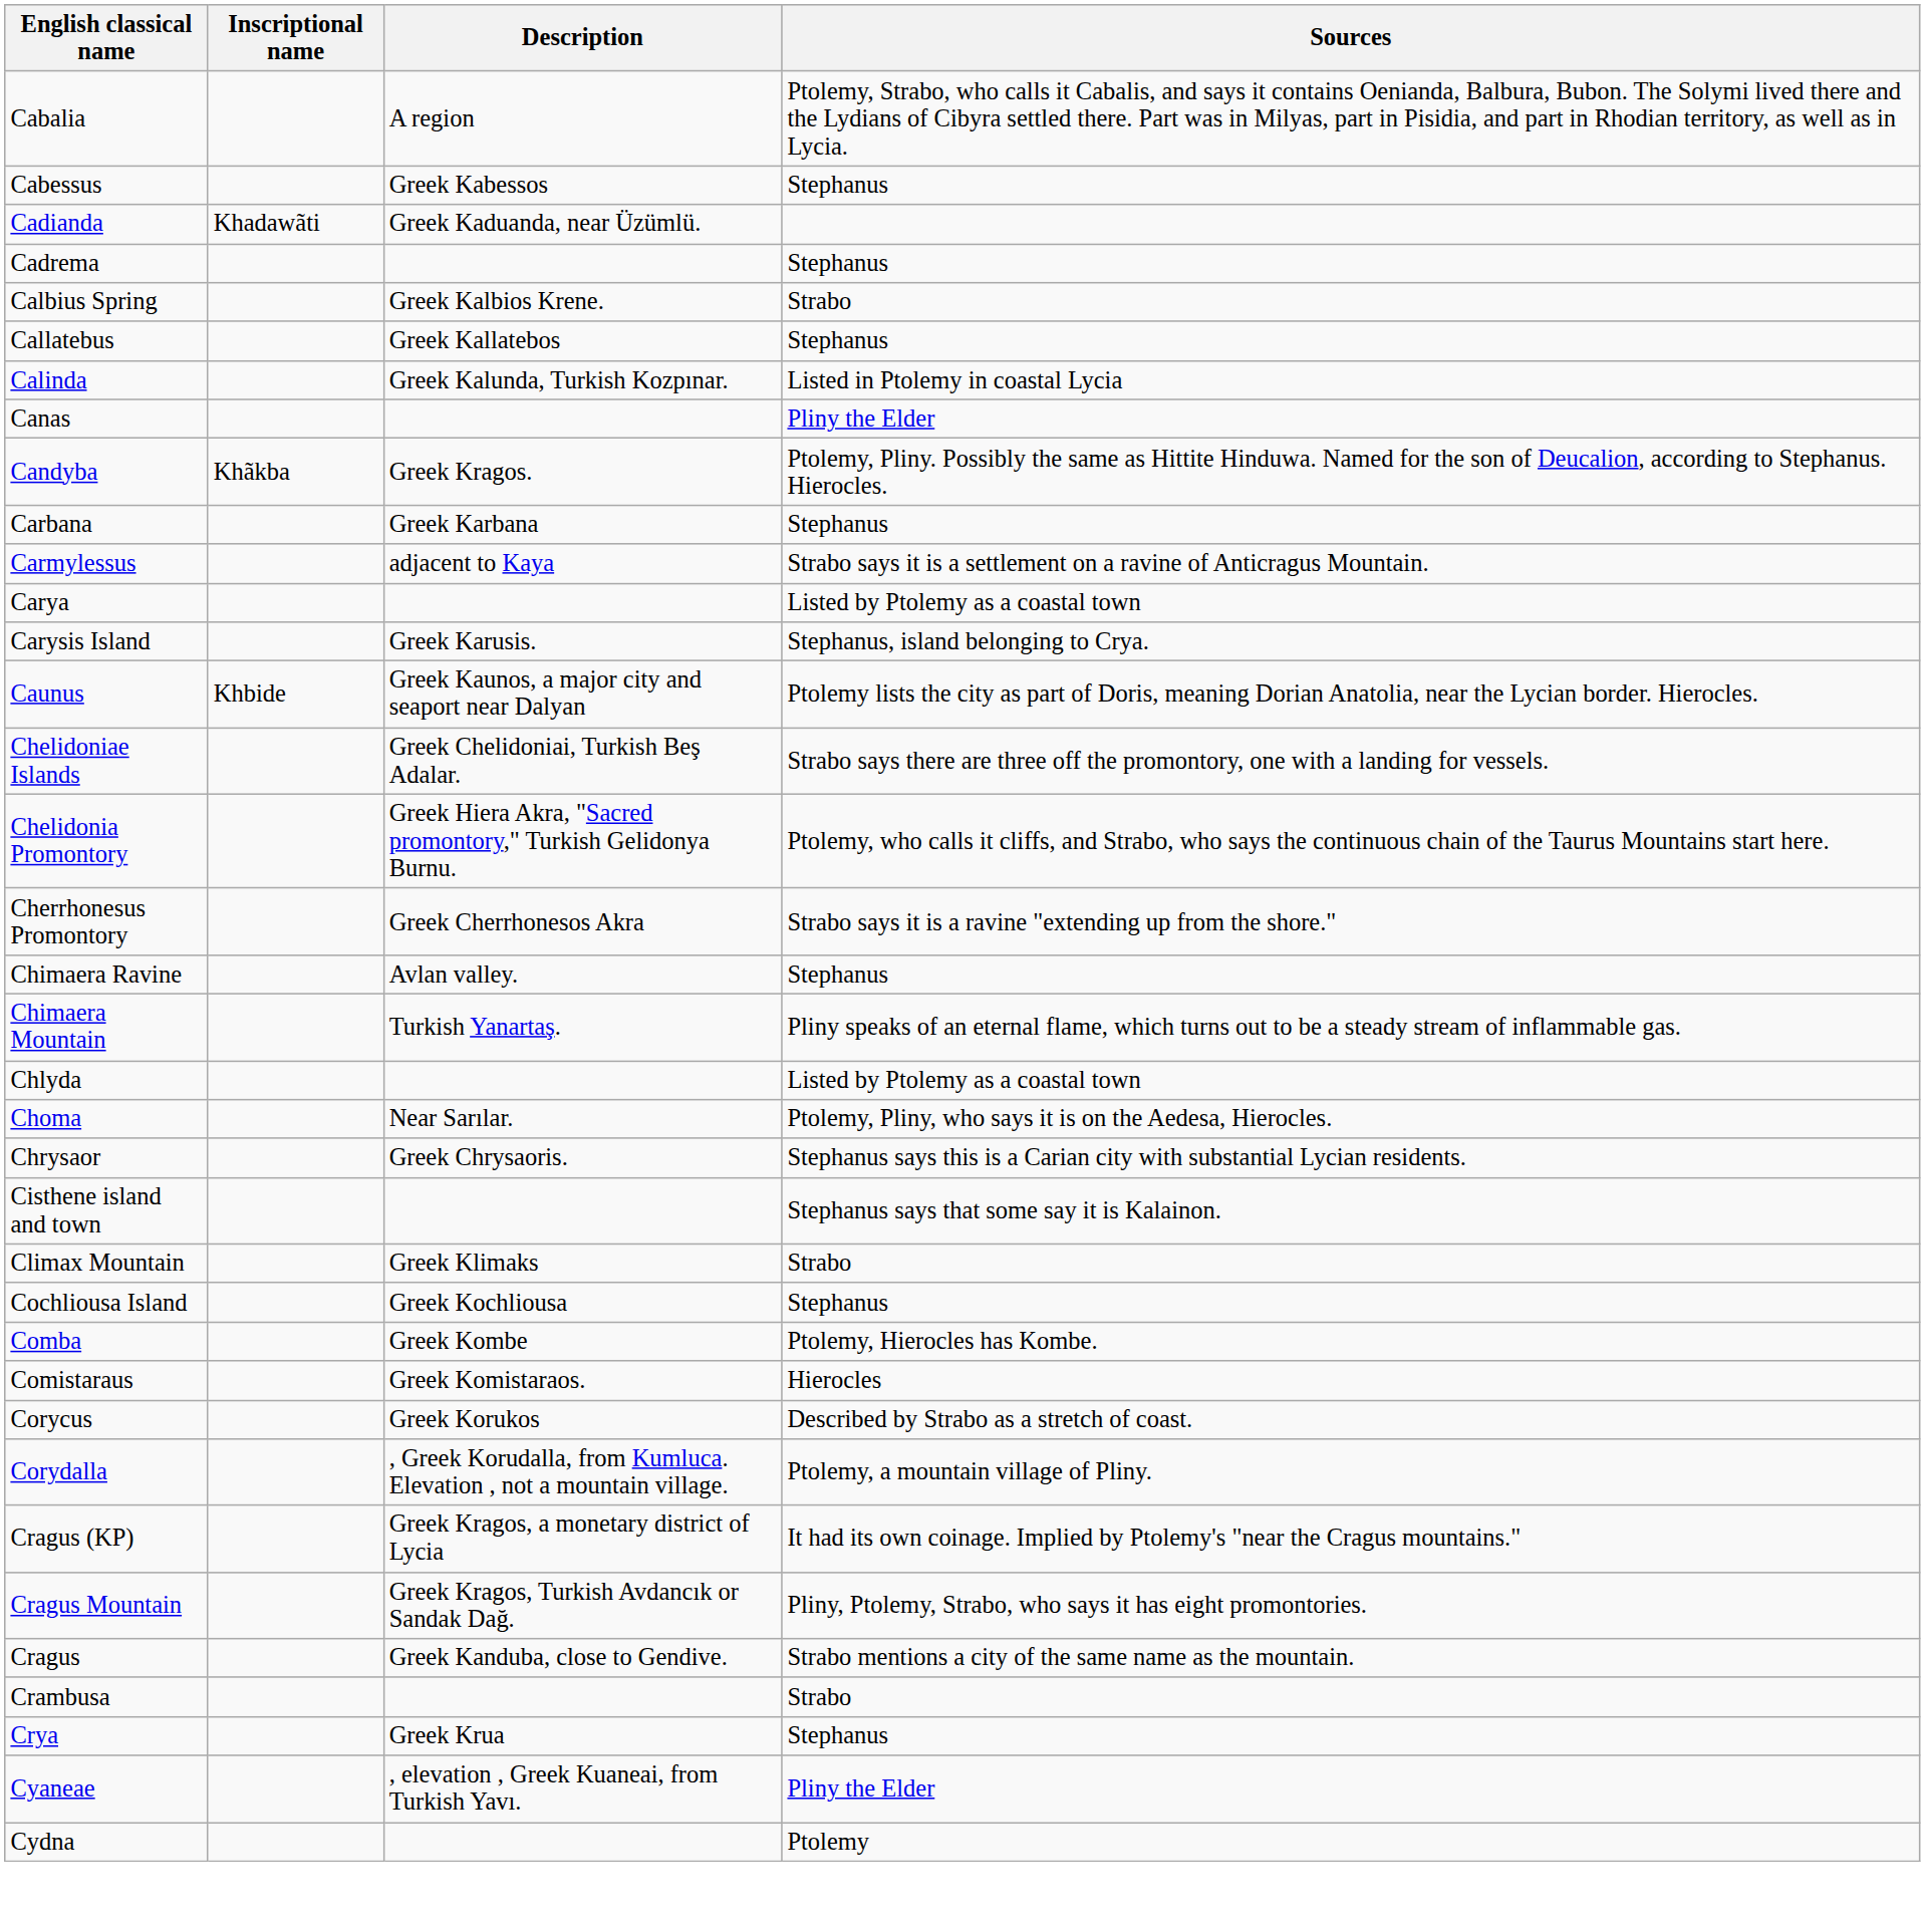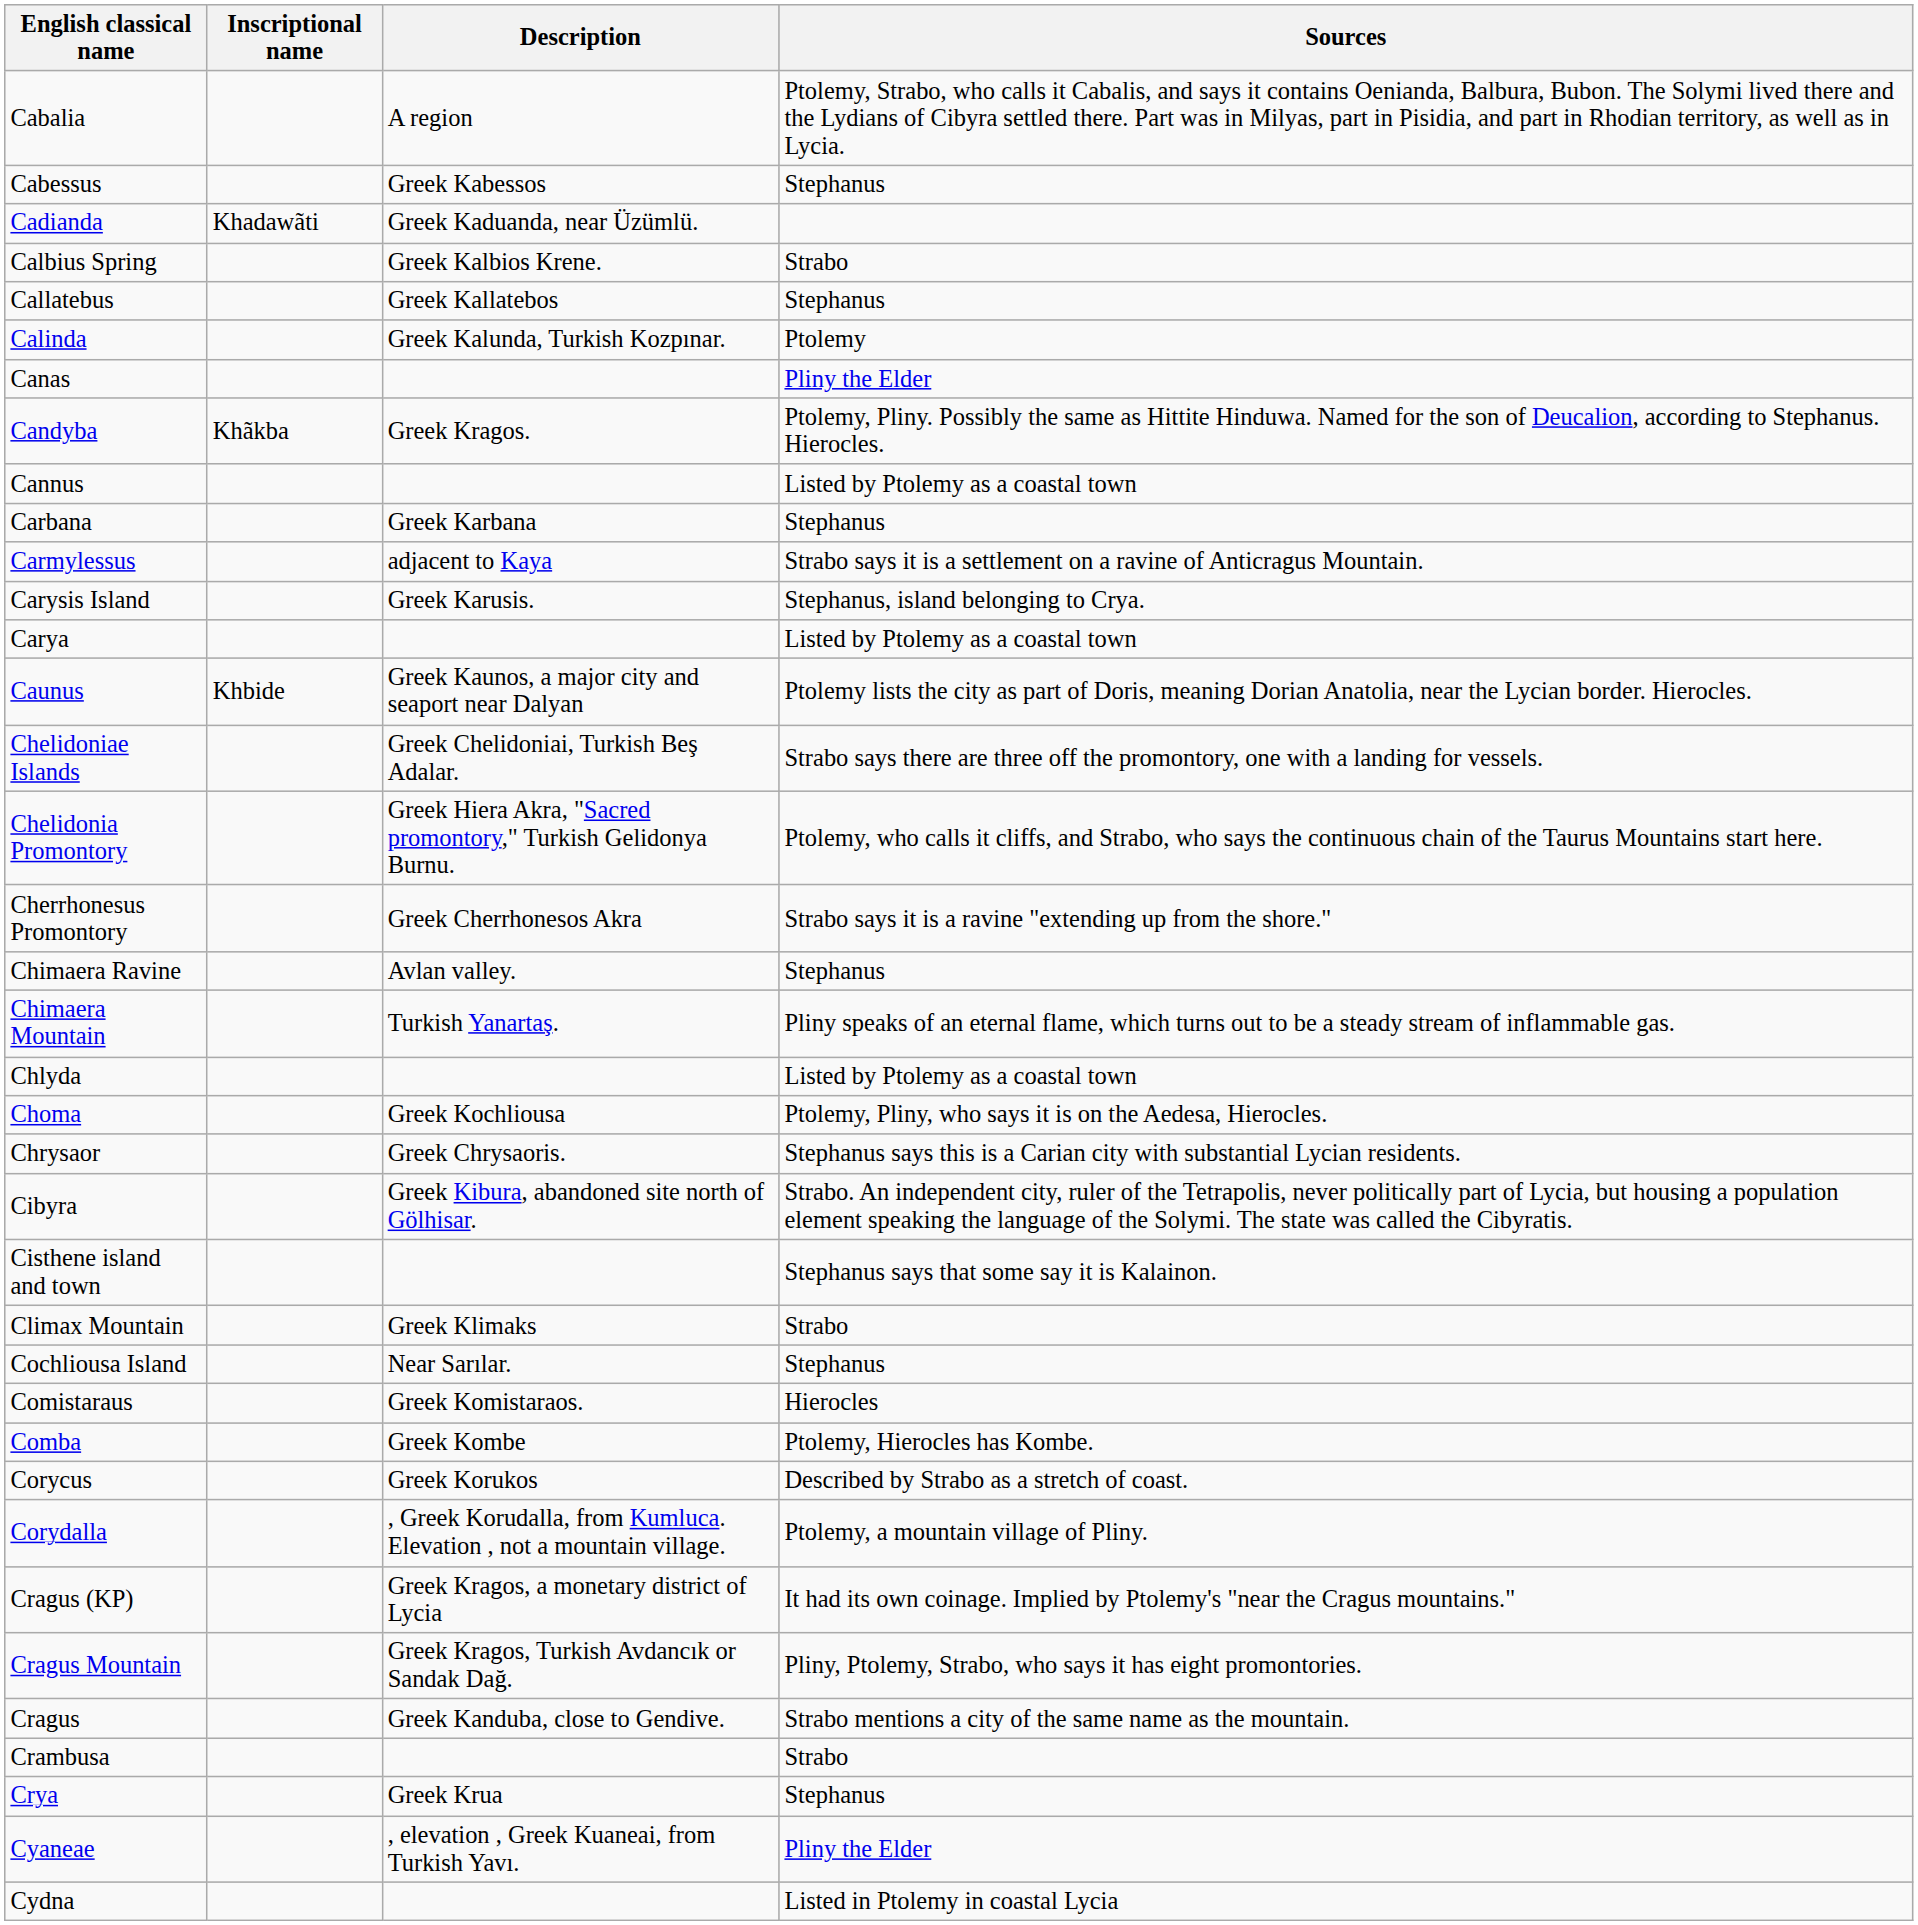 <table class="wikitable sortable">
 <tr>
 <th>English classical name</th>
 <th>Inscriptional name</th>
 <th>Description</th>
 <th>Sources</th>
 </tr>
 <tr>
 <td>Cabalia</td>
 <td></td>
 <td>A region</td>
 <td>Ptolemy, Strabo, who calls it Cabalis, and says it contains Oenianda, Balbura, Bubon. The Solymi lived there and the Lydians of Cibyra settled there. Part was in Milyas, part in Pisidia, and part in Rhodian territory, as well as in Lycia.</td>
 </tr>
 <tr>
 <td>Cabessus</td>
 <td></td>
 <td>Greek Kabessos</td>
 <td>Stephanus</td>
 </tr>
 <tr>
 <td><a href='#'>Cadianda</a></td>
 <td>Khadawãti</td>
 <td>Greek Kaduanda, near  Üzümlü.</td>
 <td></td>
 </tr>
 <tr>
-<td>Cadrema</td>
-<td></td>
-<td></td>
-<td>Stephanus</td>
-</tr>
-<tr>
 <td>Calbius Spring</td>
 <td></td>
 <td>Greek Kalbios Krene.</td>
 <td>Strabo</td>
 </tr>
 <tr>
 <td>Callatebus</td>
 <td></td>
 <td>Greek Kallatebos</td>
 <td>Stephanus</td>
 </tr>
 <tr>
 <td><a href='#'>Calinda</a></td>
 <td></td>
 <td>Greek Kalunda, Turkish Kozpınar.</td>
-<td>Listed in Ptolemy in coastal Lycia</td>
+<td>Ptolemy</td>
 </tr>
 <tr>
 <td>Canas</td>
 <td></td>
 <td></td>
 <td><a href='#'>Pliny the Elder</a></td>
 </tr>
 <tr>
 <td><a href='#'>Candyba</a></td>
 <td>Khãkba</td>
 <td>Greek Kragos.</td>
 <td>Ptolemy, Pliny. Possibly the same as Hittite Hinduwa. Named for the son of <a href='#'>Deucalion</a>, according to Stephanus. Hierocles.</td>
 </tr>
 <tr>
+<td>Cannus</td>
+<td></td>
+<td></td>
+<td>Listed by Ptolemy as a coastal town</td>
+</tr>
+<tr>
 <td>Carbana</td>
 <td></td>
 <td>Greek Karbana</td>
 <td>Stephanus</td>
 </tr>
 <tr>
 <td><a href='#'>Carmylessus</a></td>
 <td></td>
 <td>adjacent to <a href='#'>Kaya</a></td>
 <td>Strabo says it is a settlement on a ravine of Anticragus Mountain.</td>
 </tr>
 <tr>
+<td>Carysis Island</td>
+<td></td>
+<td>Greek Karusis.</td>
+<td>Stephanus, island belonging to Crya.</td>
+</tr>
+<tr>
 <td>Carya</td>
 <td></td>
 <td></td>
 <td>Listed by Ptolemy as a coastal town</td>
-</tr>
-<tr>
-<td>Carysis Island</td>
-<td></td>
-<td>Greek Karusis.</td>
-<td>Stephanus, island belonging to Crya.</td>
 </tr>
 <tr>
 <td><a href='#'>Caunus</a></td>
 <td>Khbide</td>
 <td>Greek Kaunos, a major city and seaport near Dalyan</td>
 <td>Ptolemy lists the city as part of Doris, meaning Dorian Anatolia, near the Lycian border. Hierocles.</td>
 </tr>
 <tr>
 <td><a href='#'>Chelidoniae Islands</a></td>
 <td></td>
 <td>Greek Chelidoniai, Turkish Beş Adalar.</td>
 <td>Strabo says there are three off the promontory, one with a landing for vessels.</td>
 </tr>
 <tr>
 <td><a href='#'>Chelidonia Promontory</a></td>
 <td></td>
 <td>Greek Hiera Akra, "<a href='#'>Sacred promontory</a>," Turkish Gelidonya Burnu.</td>
 <td>Ptolemy, who calls it cliffs, and Strabo, who says the continuous chain of the Taurus Mountains start here.</td>
 </tr>
 <tr>
 <td>Cherrhonesus Promontory</td>
 <td></td>
 <td>Greek Cherrhonesos Akra</td>
 <td>Strabo says it is a ravine "extending up from the shore."</td>
 </tr>
 <tr>
 <td>Chimaera Ravine</td>
 <td></td>
 <td>Avlan valley.</td>
 <td>Stephanus</td>
 </tr>
 <tr>
 <td><a href='#'>Chimaera Mountain</a></td>
 <td></td>
 <td>Turkish <a href='#'>Yanartaş</a>.</td>
 <td>Pliny speaks of an eternal flame, which turns out to be a steady stream of inflammable gas.</td>
 </tr>
 <tr>
 <td>Chlyda</td>
 <td></td>
 <td></td>
 <td>Listed by Ptolemy as a coastal town</td>
 </tr>
 <tr>
 <td><a href='#'>Choma</a></td>
 <td></td>
-<td>Near Sarılar.</td>
+<td>Greek Kochliousa</td>
 <td>Ptolemy, Pliny, who says it is on the Aedesa, Hierocles.</td>
 </tr>
 <tr>
 <td>Chrysaor</td>
 <td></td>
 <td>Greek Chrysaoris.</td>
 <td>Stephanus says this is a Carian city with substantial Lycian residents.</td>
+</tr>
+<tr>
+<td>Cibyra</td>
+<td></td>
+<td>Greek <a href='#'>Kibura</a>, abandoned site north of <a href='#'>Gölhisar</a>.</td>
+<td>Strabo. An independent city, ruler of the Tetrapolis, never politically part of Lycia, but housing a population element speaking the language of the Solymi. The state was called the Cibyratis.</td>
 </tr>
 <tr>
 <td>Cisthene island and town</td>
 <td></td>
 <td></td>
 <td>Stephanus says that some say it is Kalainon.</td>
 </tr>
 <tr>
 <td>Climax Mountain</td>
 <td></td>
 <td>Greek Klimaks</td>
 <td>Strabo</td>
 </tr>
 <tr>
 <td>Cochliousa Island</td>
 <td></td>
-<td>Greek Kochliousa</td>
+<td>Near Sarılar.</td>
 <td>Stephanus</td>
+</tr>
+<tr>
+<td>Comistaraus</td>
+<td></td>
+<td>Greek Komistaraos.</td>
+<td>Hierocles</td>
 </tr>
 <tr>
 <td><a href='#'>Comba</a></td>
 <td></td>
 <td>Greek Kombe</td>
 <td>Ptolemy, Hierocles has Kombe.</td>
-</tr>
-<tr>
-<td>Comistaraus</td>
-<td></td>
-<td>Greek Komistaraos.</td>
-<td>Hierocles</td>
 </tr>
 <tr>
 <td>Corycus</td>
 <td></td>
 <td>Greek Korukos</td>
 <td>Described by Strabo as a stretch of coast.</td>
 </tr>
 <tr>
 <td><a href='#'>Corydalla</a></td>
 <td></td>
 <td>, Greek Korudalla,  from <a href='#'>Kumluca</a>. Elevation , not a mountain village.</td>
 <td>Ptolemy, a mountain village of Pliny.</td>
 </tr>
 <tr>
 <td>Cragus (KP)</td>
 <td></td>
 <td>Greek Kragos, a monetary district of Lycia</td>
 <td>It had its own coinage. Implied by Ptolemy's "near the Cragus mountains."</td>
 </tr>
 <tr>
 <td><a href='#'>Cragus Mountain</a></td>
 <td></td>
 <td>Greek Kragos, Turkish Avdancık or Sandak Dağ.</td>
 <td>Pliny, Ptolemy, Strabo, who says it has eight promontories.</td>
 </tr>
 <tr>
 <td>Cragus</td>
 <td></td>
 <td>Greek Kanduba, close to Gendive.</td>
 <td>Strabo mentions a city of the same name as the mountain.</td>
 </tr>
 <tr>
 <td>Crambusa</td>
 <td></td>
 <td></td>
 <td>Strabo</td>
 </tr>
 <tr>
 <td><a href='#'>Crya</a></td>
 <td></td>
 <td>Greek Krua</td>
 <td>Stephanus</td>
 </tr>
 <tr>
 <td><a href='#'>Cyaneae</a></td>
 <td></td>
 <td>, elevation , Greek Kuaneai,  from Turkish Yavı.</td>
 <td><a href='#'>Pliny the Elder</a></td>
 </tr>
 <tr>
 <td>Cydna</td>
 <td></td>
 <td></td>
-<td>Ptolemy</td>
+<td>Listed in Ptolemy in coastal Lycia</td>
 </tr>
 </table>
